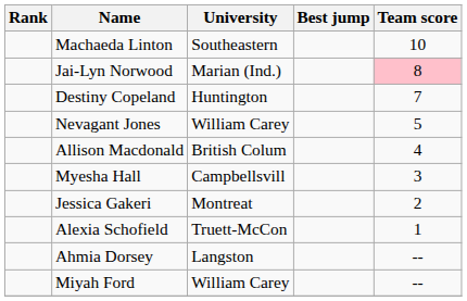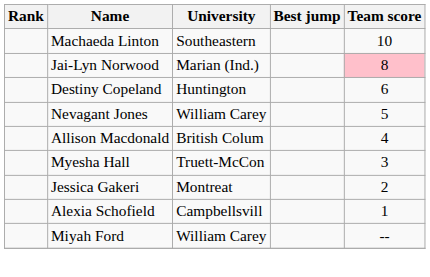 <table class="wikitable sortable" style="text-align:center">
 <tr>
 <th>Rank</th>
 <th>Name</th>
 <th>University</th>
 <th>Best jump</th>
 <th>Team score</th>
 </tr>
 <tr>
 <td></td>
 <td align=left>Machaeda Linton</td>
 <td align="left">Southeastern</td>
 <td><strong></strong></td>
 <td>10</td>
 </tr>
 <tr>
 <td></td>
 <td align=left>Jai-Lyn Norwood</td>
 <td align="left">Marian (Ind.)</td>
 <td><strong></strong></td>
 <td style="background: pink;">8</td>
 </tr>
 <tr>
 <td></td>
 <td align=left>Destiny Copeland</td>
 <td align="left">Huntington</td>
 <td><strong></strong></td>
-<td>7</td>
+<td>6</td>
 </tr>
 <tr>
 <td></td>
 <td align=left>Nevagant Jones</td>
 <td align="left">William Carey</td>
 <td><strong></strong></td>
 <td>5</td>
 </tr>
 <tr>
 <td></td>
 <td align=left>Allison Macdonald</td>
 <td align="left">British Colum</td>
 <td><strong></strong></td>
 <td>4</td>
 </tr>
 <tr>
 <td></td>
 <td align=left>Myesha Hall</td>
-<td align="left">Campbellsvill</td>
+<td align="left">Truett-McCon</td>
 <td><strong></strong></td>
 <td>3</td>
 </tr>
 <tr>
 <td></td>
 <td align=left>Jessica Gakeri</td>
 <td align="left">Montreat</td>
 <td><strong></strong></td>
 <td>2</td>
 </tr>
 <tr>
 <td></td>
 <td align=left>Alexia Schofield</td>
-<td align="left">Truett-McCon</td>
+<td align="left">Campbellsvill</td>
 <td><strong></strong></td>
 <td>1</td>
-</tr>
-<tr>
-<td></td>
-<td align=left>Ahmia Dorsey</td>
-<td align="left">Langston</td>
-<td><strong></strong></td>
-<td>--</td>
 </tr>
 <tr>
 <td></td>
 <td align=left>Miyah Ford</td>
 <td align="left">William Carey</td>
 <td><strong></strong></td>
 <td>--</td>
 </tr>
 <tr>
 </tr>
 </table>
